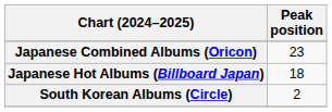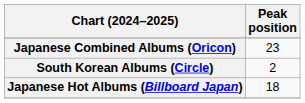 <table class="wikitable sortable plainrowheaders" style="text-align:center">
 <tr>
 <th scope="col">Chart (2024–2025)</th>
 <th scope="col">Peak<br>position</th>
 </tr>
 <tr>
 </tr>
 <tr>
 <th scope="row">Japanese Combined Albums (<a href='#'>Oricon</a>)</th>
 <td>23</td>
 </tr>
 <tr>
+<th scope="row">South Korean Albums (<a href='#'>Circle</a>)</th>
+<td>2</td>
+</tr>
+<tr>
 <th scope="row">Japanese Hot Albums (<em><a href='#'>Billboard Japan</a></em>)</th>
 <td>18</td>
 </tr>
 <tr>
-<th scope="row">South Korean Albums (<a href='#'>Circle</a>)</th>
-<td>2</td>
-</tr>
-<tr>
 </tr>
 </table>
